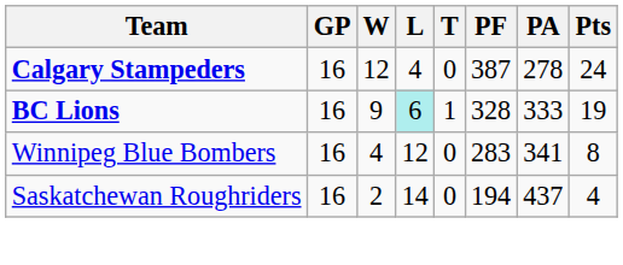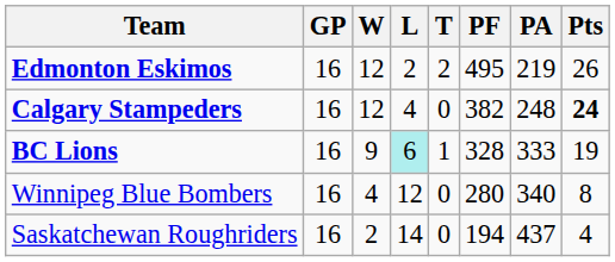 <table class="wikitable" style="float:left; margin-right:1em">
 <tr>
 <th>Team</th>
 <th>GP</th>
 <th>W</th>
 <th>L</th>
 <th>T</th>
 <th>PF</th>
 <th>PA</th>
 <th>Pts</th>
 </tr>
 <tr align="center">
+<td align="left"><strong><a href='#'>Edmonton Eskimos</a></strong></td>
+<td>16</td>
+<td>12</td>
+<td>2</td>
+<td>2</td>
+<td>495</td>
+<td>219</td>
+<td>26</td>
+</tr>
+<tr align="center">
 <td align="left"><strong><a href='#'>Calgary Stampeders</a></strong></td>
 <td>16</td>
 <td>12</td>
 <td>4</td>
 <td>0</td>
-<td>387</td>
-<td>278</td>
-<td>24</td>
+<td>382</td>
+<td>248</td>
+<td><strong>24</strong></td>
 </tr>
 <tr align="center">
 <td align="left"><strong><a href='#'>BC Lions</a></strong></td>
 <td>16</td>
 <td>9</td>
 <td style="background: paleturquoise;">6</td>
 <td>1</td>
 <td>328</td>
 <td>333</td>
 <td>19</td>
 </tr>
 <tr align="center">
 <td align="left"><a href='#'>Winnipeg Blue Bombers</a></td>
 <td>16</td>
 <td>4</td>
 <td>12</td>
 <td>0</td>
-<td>283</td>
-<td>341</td>
+<td>280</td>
+<td>340</td>
 <td>8</td>
 </tr>
 <tr align="center">
 <td align="left"><a href='#'>Saskatchewan Roughriders</a></td>
 <td>16</td>
 <td>2</td>
 <td>14</td>
 <td>0</td>
 <td>194</td>
 <td>437</td>
 <td>4</td>
 </tr>
 </table>
